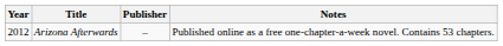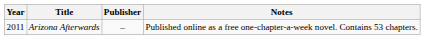 <table class="sortable wikitable" style="font-size: 90%;">
 <tr>
 <th>Year</th>
 <th>Title</th>
 <th>Publisher</th>
 <th>Notes</th>
 </tr>
 <tr>
-<td align="center">2012</td>
+<td align="center">2011</td>
 <td><em>Arizona Afterwards</em></td>
 <td align="center">–</td>
 <td>Published online as a free one-chapter-a-week novel. Contains 53 chapters.</td>
 </tr>
 </table>
